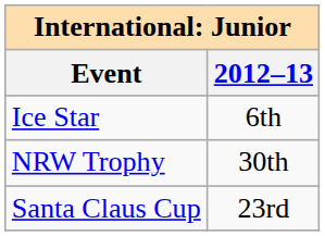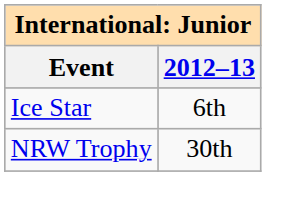 <table class="wikitable" style="text-align:center">
 <tr>
 <th style="background-color: #ffdead; " colspan=2 align=center>International: Junior</th>
 </tr>
 <tr>
 <th>Event</th>
 <th><a href='#'>2012–13</a></th>
 </tr>
 <tr>
 <td align=left><a href='#'>Ice Star</a></td>
 <td>6th</td>
 </tr>
 <tr>
 <td align=left><a href='#'>NRW Trophy</a></td>
 <td>30th</td>
 </tr>
-<tr>
-<td align=left><a href='#'>Santa Claus Cup</a></td>
-<td>23rd</td>
-</tr>
 </table>
